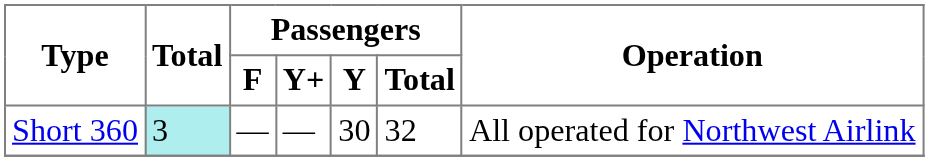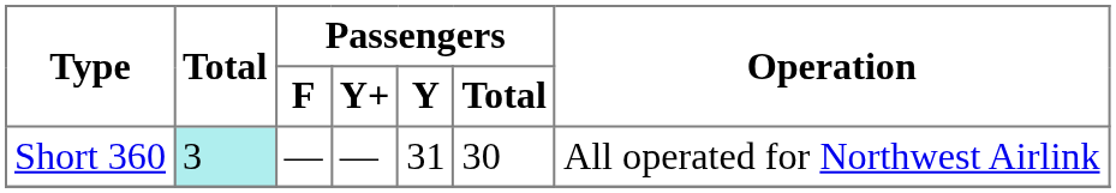 <table class="toccolours" border="1" cellpadding="3" style="border-collapse:collapse" style="margin: 1em auto;">
 <tr>
 <th rowspan="2">Type</th>
 <th rowspan="2">Total</th>
 <th colspan="4">Passengers</th>
 <th rowspan="2">Operation</th>
 </tr>
 <tr>
 <th><abbr>F</abbr></th>
 <th><abbr>Y+</abbr></th>
 <th><abbr>Y</abbr></th>
 <th>Total</th>
 </tr>
 <tr>
 <td><a href='#'>Short 360</a></td>
 <td style="background: paleturquoise;">3</td>
 <td>—</td>
 <td>—</td>
+<td>31</td>
 <td>30</td>
-<td>32</td>
 <td>All operated for <a href='#'>Northwest Airlink</a></td>
 </tr>
 <tr>
 </tr>
 </table>
